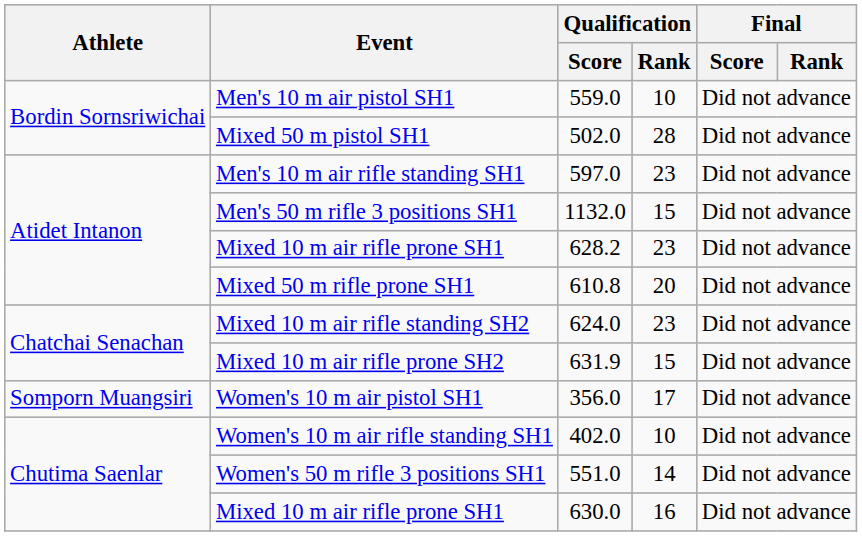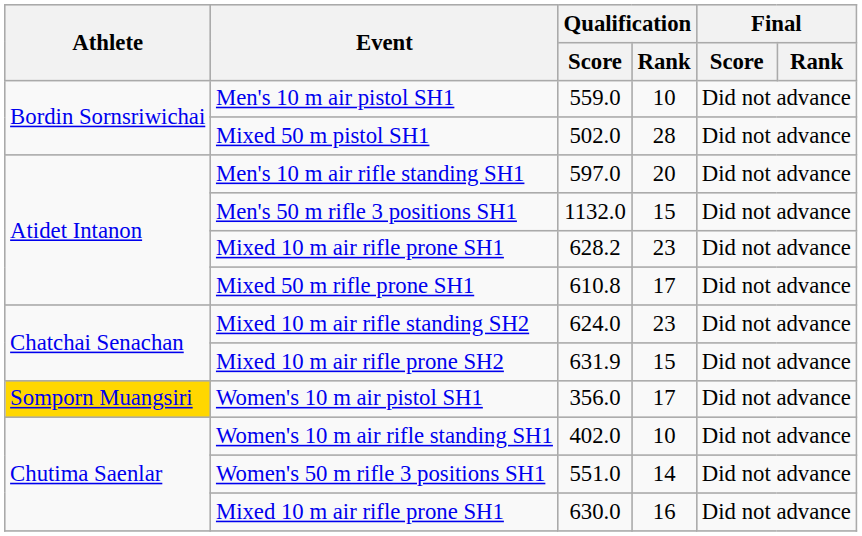 <table class=wikitable style="font-size:90%">
 <tr>
 <th rowspan="2">Athlete</th>
 <th rowspan="2">Event</th>
 <th colspan="2">Qualification</th>
 <th colspan="2">Final</th>
 </tr>
 <tr>
 <th>Score</th>
 <th>Rank</th>
 <th>Score</th>
 <th>Rank</th>
 </tr>
 <tr align=center>
 <td align=left rowspan="2"><a href='#'>Bordin Sornsriwichai</a></td>
 <td align=left><a href='#'>Men's 10 m air pistol SH1</a></td>
 <td>559.0</td>
 <td>10</td>
 <td colspan=2>Did not advance</td>
 </tr>
 <tr align=center>
 <td align=left><a href='#'>Mixed 50 m pistol SH1</a></td>
 <td>502.0</td>
 <td>28</td>
 <td colspan=2>Did not advance</td>
 </tr>
 <tr align=center>
 <td align=left rowspan="4"><a href='#'>Atidet Intanon</a></td>
 <td align=left><a href='#'>Men's 10 m air rifle standing SH1</a></td>
 <td>597.0</td>
-<td>23</td>
+<td>20</td>
 <td colspan=2>Did not advance</td>
 </tr>
 <tr align=center>
 <td align=left><a href='#'>Men's 50 m rifle 3 positions SH1</a></td>
 <td>1132.0</td>
 <td>15</td>
 <td colspan=2>Did not advance</td>
 </tr>
 <tr align=center>
 <td align=left><a href='#'>Mixed 10 m air rifle prone SH1</a></td>
 <td>628.2</td>
 <td>23</td>
 <td colspan=2>Did not advance</td>
 </tr>
 <tr align=center>
 <td align=left><a href='#'>Mixed 50 m rifle prone SH1</a></td>
 <td>610.8</td>
-<td>20</td>
+<td>17</td>
 <td colspan=2>Did not advance</td>
 </tr>
 <tr align=center>
 <td align=left rowspan="2"><a href='#'>Chatchai Senachan</a></td>
 <td align=left><a href='#'>Mixed 10 m air rifle standing SH2</a></td>
 <td>624.0</td>
 <td>23</td>
 <td colspan=2>Did not advance</td>
 </tr>
 <tr align=center>
 <td align=left><a href='#'>Mixed 10 m air rifle prone SH2</a></td>
 <td>631.9</td>
 <td>15</td>
 <td colspan=2>Did not advance</td>
 </tr>
 <tr align=center>
-<td align=left><a href='#'>Somporn Muangsiri</a></td>
+<td align=left style="background: gold;"><a href='#'>Somporn Muangsiri</a></td>
 <td align=left><a href='#'>Women's 10 m air pistol SH1</a></td>
 <td>356.0</td>
 <td>17</td>
 <td colspan=2>Did not advance</td>
 </tr>
 <tr align=center>
 <td align=left rowspan="3"><a href='#'>Chutima Saenlar</a></td>
 <td align=left><a href='#'>Women's 10 m air rifle standing SH1</a></td>
 <td>402.0</td>
 <td>10</td>
 <td colspan=2>Did not advance</td>
 </tr>
 <tr align=center>
 <td align=left><a href='#'>Women's 50 m rifle 3 positions SH1</a></td>
 <td>551.0</td>
 <td>14</td>
 <td colspan=2>Did not advance</td>
 </tr>
 <tr align=center>
 <td align=left><a href='#'>Mixed 10 m air rifle prone SH1</a></td>
 <td>630.0</td>
 <td>16</td>
 <td colspan=2>Did not advance</td>
 </tr>
 </table>
